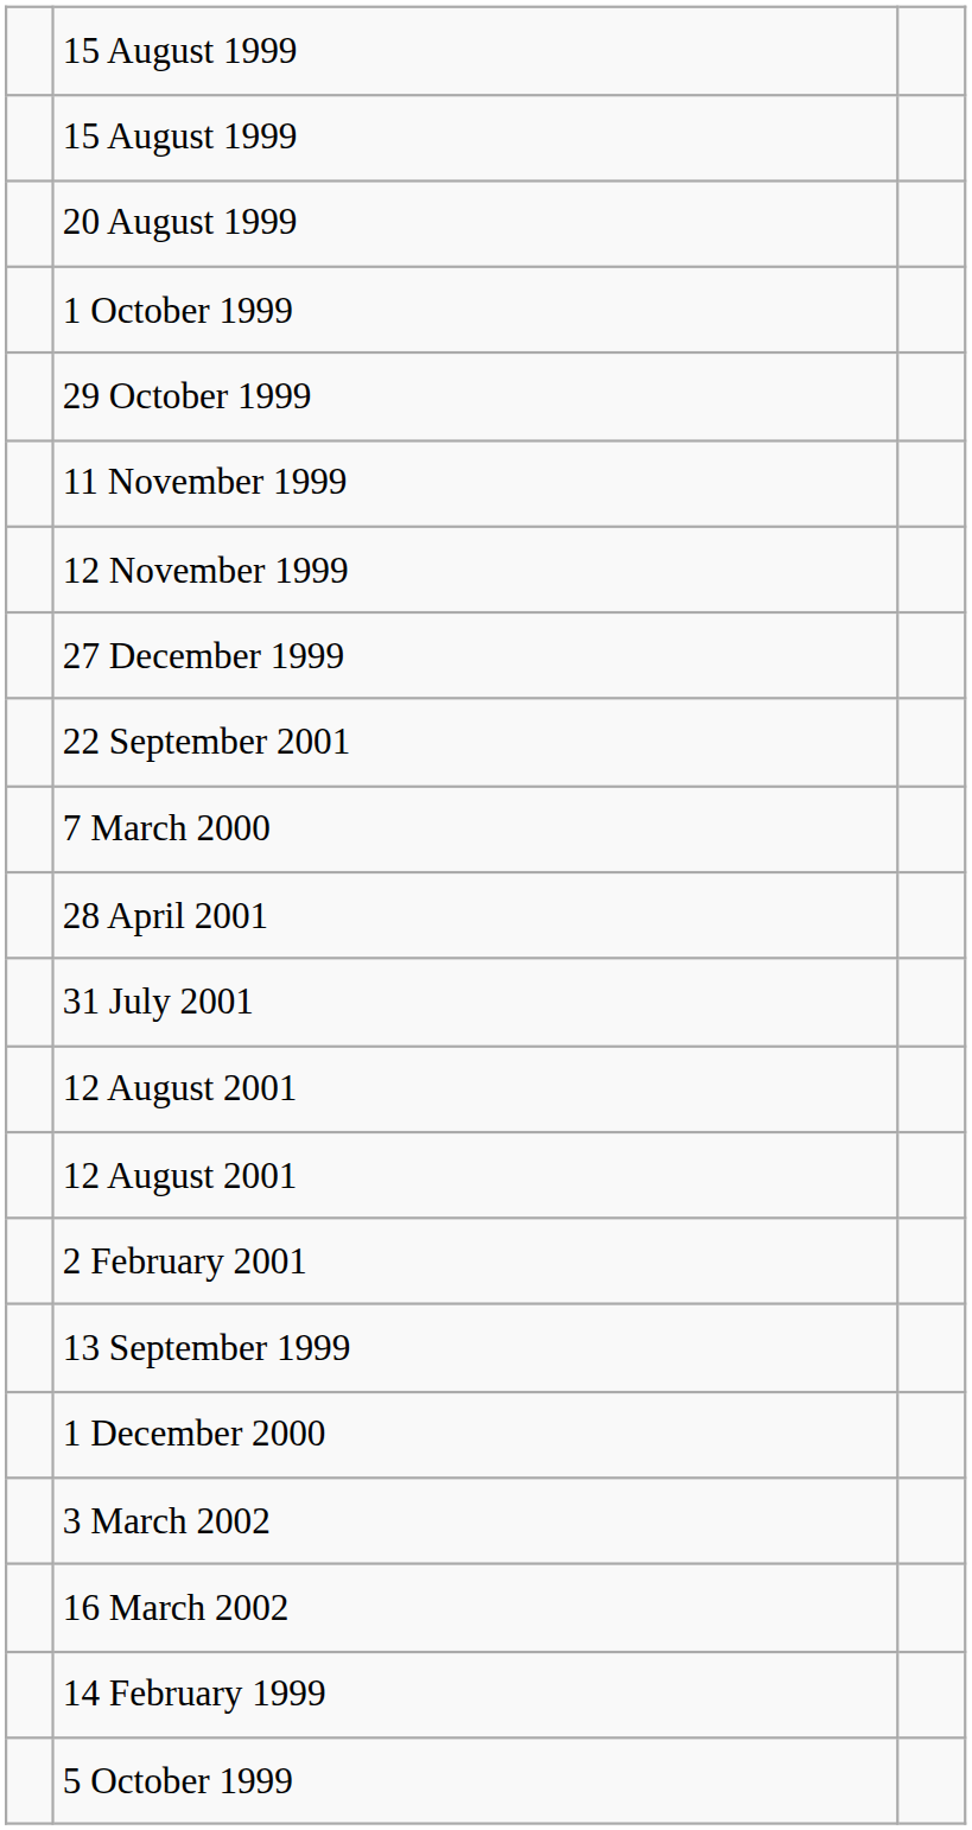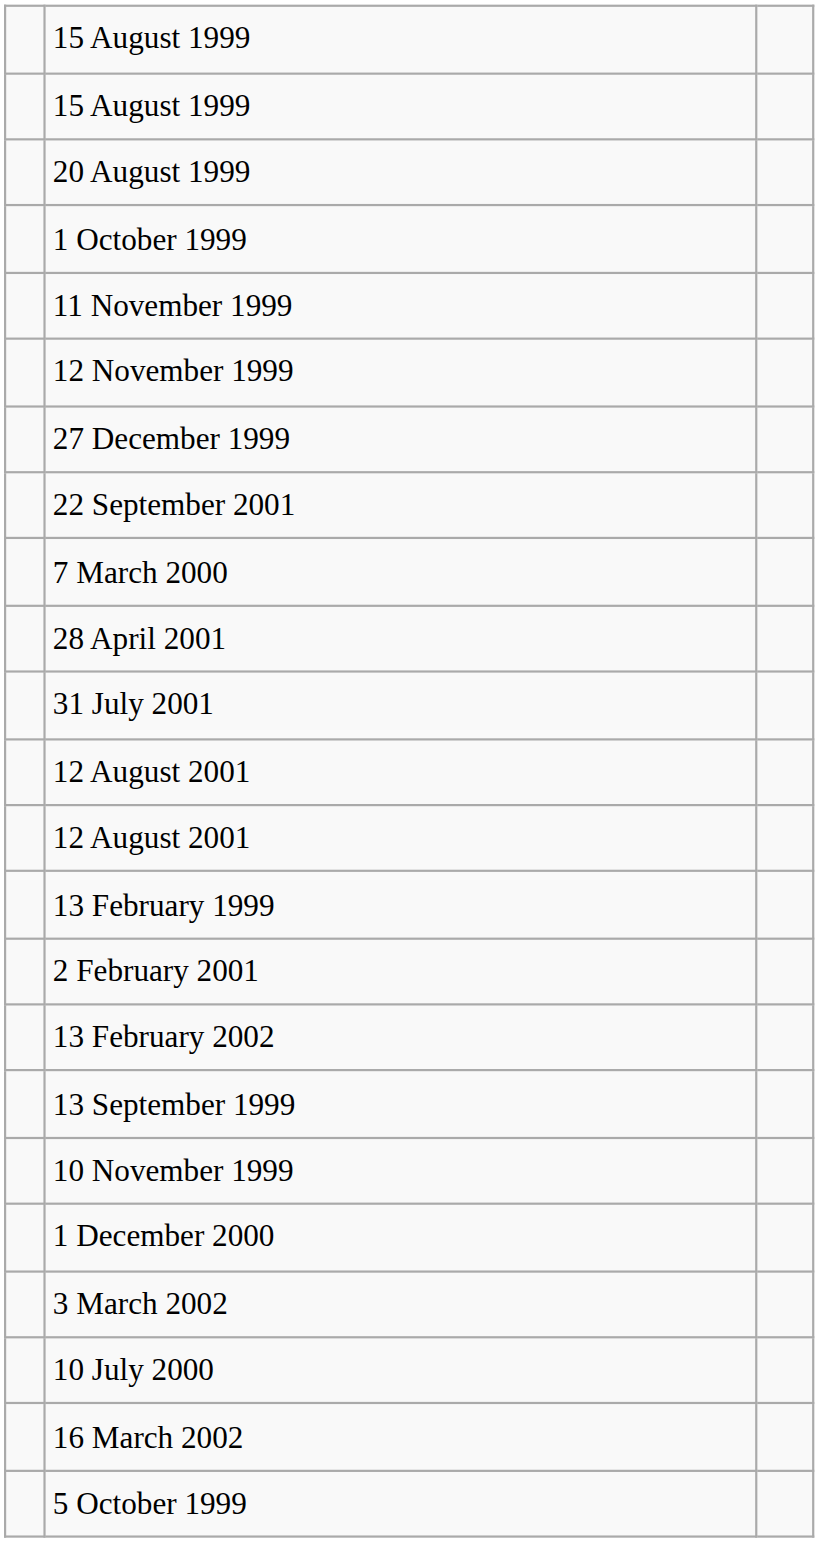 <table class="wikitable" style="font-size: 89%; float: left; width: 26em; margin-right: 1em; height: 700px">
 <tr>
 <td></td>
 <td>15 August 1999</td>
 <td></td>
 </tr>
 <tr>
 <td></td>
 <td>15 August 1999</td>
 <td></td>
 </tr>
 <tr>
 <td></td>
 <td>20 August 1999</td>
 <td> </td>
 </tr>
 <tr>
 <td></td>
 <td>1 October 1999</td>
 <td></td>
-</tr>
-<tr>
-<td></td>
-<td>29 October 1999</td>
-<td> </td>
 </tr>
 <tr>
 <td></td>
 <td>11 November 1999</td>
 <td> </td>
 </tr>
 <tr>
 <td></td>
 <td>12 November 1999</td>
 <td> </td>
 </tr>
 <tr>
 <td></td>
 <td>27 December 1999</td>
 <td> </td>
 </tr>
 <tr>
 <td></td>
 <td>22 September 2001</td>
 <td></td>
 </tr>
 <tr>
 <td></td>
 <td>7 March 2000</td>
 <td></td>
 </tr>
 <tr>
 <td></td>
 <td>28 April 2001</td>
 <td></td>
 </tr>
 <tr>
 <td></td>
 <td>31 July 2001</td>
 <td></td>
 </tr>
 <tr>
 <td></td>
 <td>12 August 2001</td>
 <td></td>
 </tr>
 <tr>
 <td></td>
 <td>12 August 2001</td>
 <td></td>
 </tr>
 <tr>
 <td></td>
+<td>13 February 1999</td>
+<td> </td>
+</tr>
+<tr>
+<td></td>
 <td>2 February 2001</td>
 <td></td>
 </tr>
 <tr>
 <td></td>
+<td>13 February 2002</td>
+<td></td>
+</tr>
+<tr>
+<td></td>
 <td>13 September 1999</td>
+<td> </td>
+</tr>
+<tr>
+<td></td>
+<td>10 November 1999</td>
 <td> </td>
 </tr>
 <tr>
 <td></td>
 <td>1 December 2000</td>
 <td></td>
 </tr>
 <tr>
 <td></td>
 <td>3 March 2002</td>
 <td></td>
 </tr>
 <tr>
 <td></td>
-<td>16 March 2002</td>
+<td>10 July 2000</td>
 <td></td>
 </tr>
 <tr>
 <td></td>
-<td>14 February 1999</td>
-<td> </td>
+<td>16 March 2002</td>
+<td></td>
 </tr>
 <tr>
 <td></td>
 <td>5 October 1999</td>
 <td> </td>
 </tr>
 </table>
